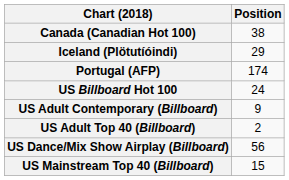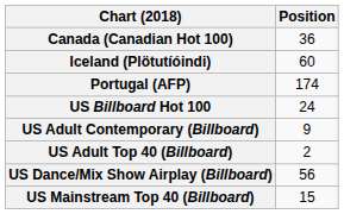 <table class="wikitable plainrowheaders sortable" style="text-align:center">
 <tr>
 <th scope="col">Chart (2018)</th>
 <th scope="col">Position</th>
 </tr>
 <tr>
 <th scope="row">Canada (Canadian Hot 100)</th>
-<td>38</td>
+<td>36</td>
 </tr>
 <tr>
 <th scope="row">Iceland (Plötutíóindi)</th>
-<td>29</td>
+<td>60</td>
 </tr>
 <tr>
 <th scope="row">Portugal (AFP)</th>
 <td>174</td>
 </tr>
 <tr>
 <th scope="row">US <em>Billboard</em> Hot 100</th>
 <td>24</td>
 </tr>
 <tr>
 <th scope="row">US Adult Contemporary (<em>Billboard</em>)</th>
 <td>9</td>
 </tr>
 <tr>
 <th scope="row">US Adult Top 40 (<em>Billboard</em>)</th>
 <td>2</td>
 </tr>
 <tr>
 <th scope="row">US Dance/Mix Show Airplay (<em>Billboard</em>)</th>
 <td>56</td>
 </tr>
 <tr>
 <th scope="row">US Mainstream Top 40 (<em>Billboard</em>)</th>
 <td>15</td>
 </tr>
 </table>
